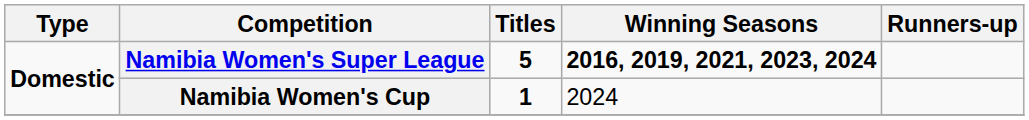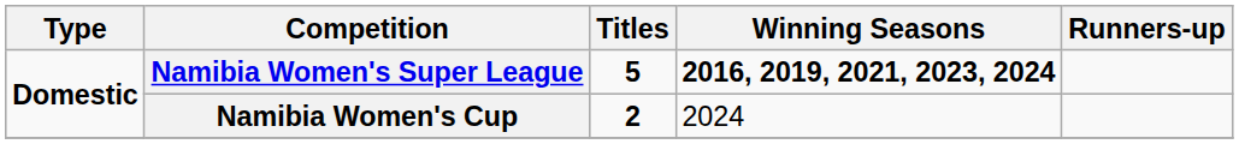 <table class="wikitable plainrowheaders" style="font-size:95%; text-align:center;">
 <tr>
 <th style="width:5">Type</th>
 <th style="width:5">Competition</th>
 <th style="width:5">Titles</th>
 <th style="width:5">Winning Seasons</th>
 <th style="width:5">Runners-up</th>
 </tr>
 <tr>
 <td rowspan="2"><strong>Domestic</strong></td>
 <th scope=col><a href='#'>Namibia Women's Super League</a></th>
 <td><strong>5</strong></td>
 <td align="left"><strong>2016, 2019, 2021, 2023, 2024</strong></td>
 <td align="left"></td>
 </tr>
 <tr>
 <th scope=col>Namibia Women's Cup</th>
-<td><strong>1</strong></td>
+<td><strong>2</strong></td>
 <td align="left">2024</td>
 <td align="left"></td>
 </tr>
 <tr>
 </tr>
 </table>
